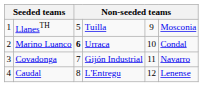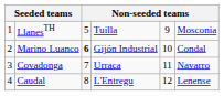 <table class=wikitable style="font-size:80%">
 <tr>
 <th colspan=2>Seeded teams</th>
 <th colspan=4>Non-seeded teams</th>
 </tr>
 <tr>
 <td align=center>1</td>
 <td><a href='#'>Llanes</a><sup>TH</sup></td>
 <td align=center>5</td>
 <td><a href='#'>Tuilla</a></td>
 <td align=center>9</td>
 <td><a href='#'>Mosconia</a></td>
 </tr>
 <tr>
 <td align=center>2</td>
 <td><a href='#'>Marino Luanco</a></td>
 <td align=center><strong>6</strong></td>
-<td><a href='#'>Urraca</a></td>
+<td><a href='#'>Gijón Industrial</a></td>
 <td align=center>10</td>
 <td><a href='#'>Condal</a></td>
 </tr>
 <tr>
 <td align=center>3</td>
 <td><a href='#'>Covadonga</a></td>
 <td align=center>7</td>
-<td><a href='#'>Gijón Industrial</a></td>
+<td><a href='#'>Urraca</a></td>
 <td align=center>11</td>
 <td><a href='#'>Navarro</a></td>
 </tr>
 <tr>
 <td align=center>4</td>
 <td><a href='#'>Caudal</a></td>
 <td align=center>8</td>
 <td><a href='#'>L'Entregu</a></td>
 <td align=center>12</td>
 <td><a href='#'>Lenense</a></td>
 </tr>
 </table>
